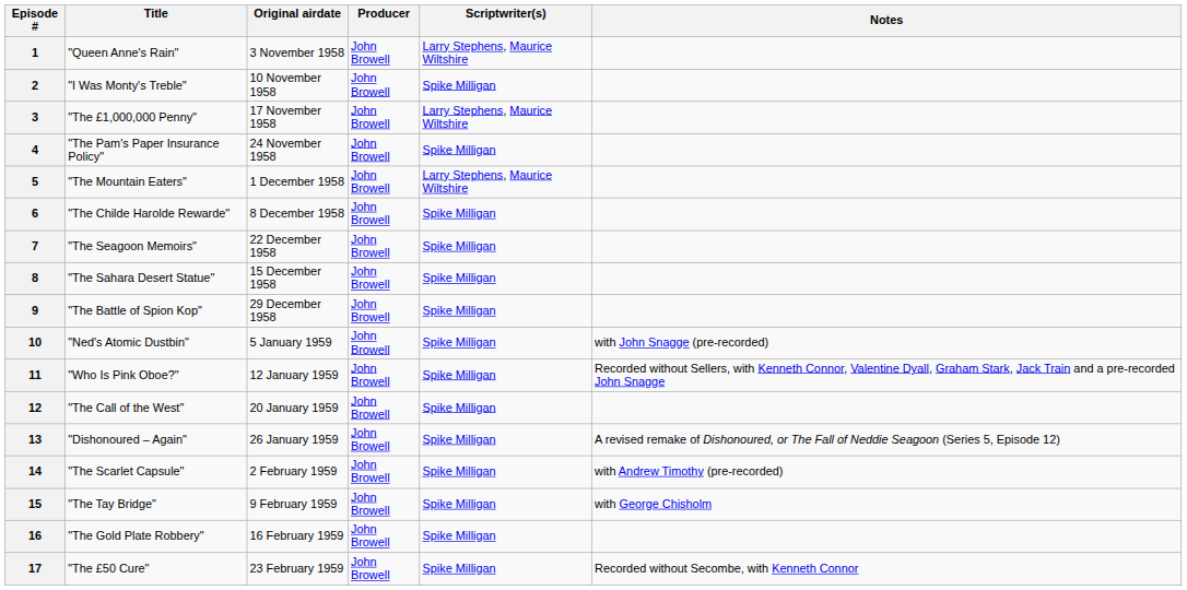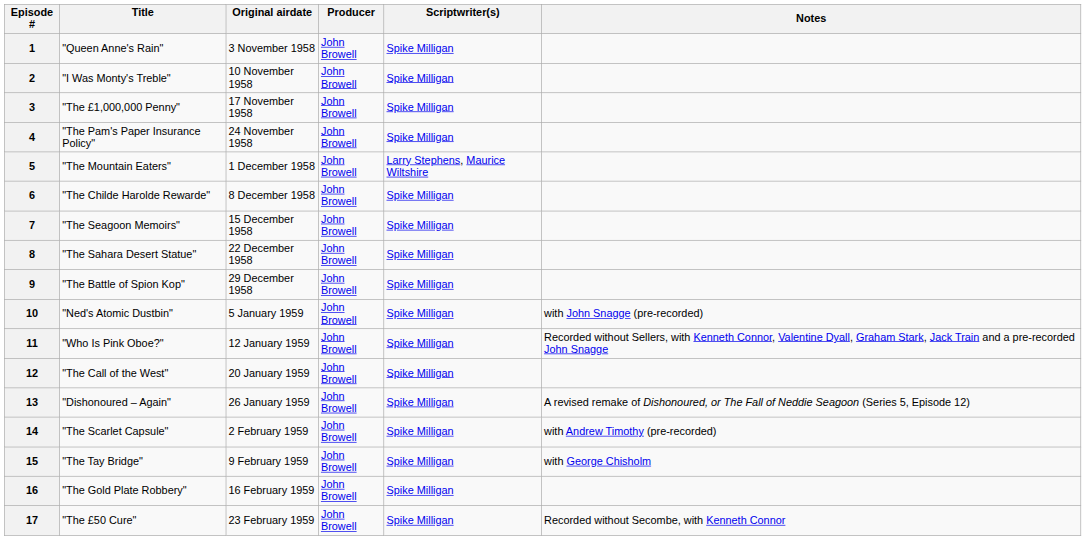 <table class="wikitable plainrowheaders sortable" style="margin-right: 0;">
 <tr>
 <th scope="col" style="vertical-align: top;">Episode #</th>
 <th scope="col" style="vertical-align: top;">Title</th>
 <th scope="col" style="vertical-align: top;">Original airdate</th>
 <th scope="col" style="vertical-align: top;">Producer</th>
 <th scope="col" style="vertical-align: top;">Scriptwriter(s)</th>
 <th scope="col" class="unsortable">Notes</th>
 </tr>
 <tr>
 <th>1</th>
 <td>"Queen Anne's Rain"</td>
 <td>3 November 1958</td>
 <td><a href='#'>John Browell</a></td>
-<td><a href='#'>Larry Stephens</a>, <a href='#'>Maurice Wiltshire</a></td>
+<td><a href='#'>Spike Milligan</a></td>
 <td></td>
 </tr>
 <tr>
 <th>2</th>
 <td>"I Was Monty's Treble"</td>
 <td>10 November 1958</td>
 <td><a href='#'>John Browell</a></td>
 <td><a href='#'>Spike Milligan</a></td>
 <td></td>
 </tr>
 <tr>
 <th>3</th>
 <td>"The £1,000,000 Penny"</td>
 <td>17 November 1958</td>
 <td><a href='#'>John Browell</a></td>
-<td><a href='#'>Larry Stephens</a>, <a href='#'>Maurice Wiltshire</a></td>
+<td><a href='#'>Spike Milligan</a></td>
 <td></td>
 </tr>
 <tr>
 <th>4</th>
 <td>"The Pam's Paper Insurance Policy"</td>
 <td>24 November 1958</td>
 <td><a href='#'>John Browell</a></td>
 <td><a href='#'>Spike Milligan</a></td>
 <td></td>
 </tr>
 <tr>
 <th>5</th>
 <td>"The Mountain Eaters"</td>
 <td>1 December 1958</td>
 <td><a href='#'>John Browell</a></td>
 <td><a href='#'>Larry Stephens</a>, <a href='#'>Maurice Wiltshire</a></td>
 <td></td>
 </tr>
 <tr>
 <th>6</th>
 <td>"The Childe Harolde Rewarde"</td>
 <td>8 December 1958</td>
 <td><a href='#'>John Browell</a></td>
 <td><a href='#'>Spike Milligan</a></td>
 <td></td>
 </tr>
 <tr>
 <th>7</th>
 <td>"The Seagoon Memoirs"</td>
-<td>22 December 1958</td>
+<td>15 December 1958</td>
 <td><a href='#'>John Browell</a></td>
 <td><a href='#'>Spike Milligan</a></td>
 <td></td>
 </tr>
 <tr>
 <th>8</th>
 <td>"The Sahara Desert Statue"</td>
-<td>15 December 1958</td>
+<td>22 December 1958</td>
 <td><a href='#'>John Browell</a></td>
 <td><a href='#'>Spike Milligan</a></td>
 <td></td>
 </tr>
 <tr>
 <th>9</th>
 <td>"The Battle of Spion Kop"</td>
 <td>29 December 1958</td>
 <td><a href='#'>John Browell</a></td>
 <td><a href='#'>Spike Milligan</a></td>
 <td></td>
 </tr>
 <tr>
 <th>10</th>
 <td>"Ned's Atomic Dustbin"</td>
 <td>5 January 1959</td>
 <td><a href='#'>John Browell</a></td>
 <td><a href='#'>Spike Milligan</a></td>
 <td>with <a href='#'>John Snagge</a> (pre-recorded)</td>
 </tr>
 <tr>
 <th>11</th>
 <td>"Who Is Pink Oboe?"</td>
 <td>12 January 1959</td>
 <td><a href='#'>John Browell</a></td>
 <td><a href='#'>Spike Milligan</a></td>
 <td>Recorded without Sellers, with <a href='#'>Kenneth Connor</a>, <a href='#'>Valentine Dyall</a>, <a href='#'>Graham Stark</a>, <a href='#'>Jack Train</a> and a pre-recorded <a href='#'>John Snagge</a></td>
 </tr>
 <tr>
 <th>12</th>
 <td>"The Call of the West"</td>
 <td>20 January 1959</td>
 <td><a href='#'>John Browell</a></td>
 <td><a href='#'>Spike Milligan</a></td>
 <td></td>
 </tr>
 <tr>
 <th>13</th>
 <td>"Dishonoured – Again"</td>
 <td>26 January 1959</td>
 <td><a href='#'>John Browell</a></td>
 <td><a href='#'>Spike Milligan</a></td>
 <td>A revised remake of <em>Dishonoured, or The Fall of Neddie Seagoon</em> (Series 5, Episode 12)</td>
 </tr>
 <tr>
 <th>14</th>
 <td>"The Scarlet Capsule"</td>
 <td>2 February 1959</td>
 <td><a href='#'>John Browell</a></td>
 <td><a href='#'>Spike Milligan</a></td>
 <td>with <a href='#'>Andrew Timothy</a> (pre-recorded)</td>
 </tr>
 <tr>
 <th>15</th>
 <td>"The Tay Bridge"</td>
 <td>9 February 1959</td>
 <td><a href='#'>John Browell</a></td>
 <td><a href='#'>Spike Milligan</a></td>
 <td>with <a href='#'>George Chisholm</a></td>
 </tr>
 <tr>
 <th>16</th>
 <td>"The Gold Plate Robbery"</td>
 <td>16 February 1959</td>
 <td><a href='#'>John Browell</a></td>
 <td><a href='#'>Spike Milligan</a></td>
 <td></td>
 </tr>
 <tr>
 <th>17</th>
 <td>"The £50 Cure"</td>
 <td>23 February 1959</td>
 <td><a href='#'>John Browell</a></td>
 <td><a href='#'>Spike Milligan</a></td>
 <td>Recorded without Secombe, with <a href='#'>Kenneth Connor</a></td>
 </tr>
 </table>
